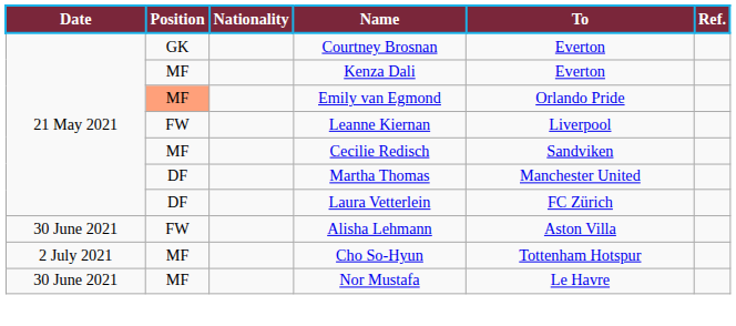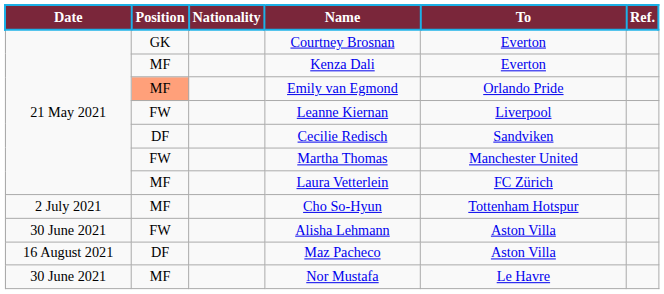 <table class="wikitable" style="text-align:center; font-size:90%; ">
 <tr>
 <th style="background:#7A263A;color:white;border:2px solid #1BB1E7; width:120px;">Date</th>
 <th style="background:#7A263A;color:white;border:2px solid #1BB1E7; width:50px;">Position</th>
 <th style="background:#7A263A;color:white;border:2px solid #1BB1E7; width:50px;">Nationality</th>
 <th style="background:#7A263A;color:white;border:2px solid #1BB1E7; width:150px;">Name</th>
 <th style="background:#7A263A;color:white;border:2px solid #1BB1E7; width:200px;">To</th>
 <th style="background:#7A263A;color:white;border:2px solid #1BB1E7; width:25px;">Ref.</th>
 </tr>
 <tr>
 <td rowspan="7">21 May 2021</td>
 <td>GK</td>
 <td></td>
 <td><a href='#'>Courtney Brosnan</a></td>
 <td> <a href='#'>Everton</a></td>
 <td></td>
 </tr>
 <tr>
 <td>MF</td>
 <td></td>
 <td><a href='#'>Kenza Dali</a></td>
 <td> <a href='#'>Everton</a></td>
 <td></td>
 </tr>
 <tr>
 <td style="background: lightsalmon;">MF</td>
 <td></td>
 <td><a href='#'>Emily van Egmond</a></td>
 <td> <a href='#'>Orlando Pride</a></td>
 <td></td>
 </tr>
 <tr>
 <td>FW</td>
 <td></td>
 <td><a href='#'>Leanne Kiernan</a></td>
 <td> <a href='#'>Liverpool</a></td>
 <td></td>
 </tr>
 <tr>
-<td>MF</td>
+<td>DF</td>
 <td></td>
 <td><a href='#'>Cecilie Redisch</a></td>
 <td> <a href='#'>Sandviken</a></td>
 <td></td>
 </tr>
 <tr>
-<td>DF</td>
+<td>FW</td>
 <td></td>
 <td><a href='#'>Martha Thomas</a></td>
 <td> <a href='#'>Manchester United</a></td>
 <td></td>
 </tr>
 <tr>
-<td>DF</td>
+<td>MF</td>
 <td></td>
 <td><a href='#'>Laura Vetterlein</a></td>
 <td> <a href='#'>FC Zürich</a></td>
-<td></td>
-</tr>
-<tr>
-<td>30 June 2021</td>
-<td>FW</td>
-<td></td>
-<td><a href='#'>Alisha Lehmann</a></td>
-<td> <a href='#'>Aston Villa</a></td>
 <td></td>
 </tr>
 <tr>
 <td>2 July 2021</td>
 <td>MF</td>
 <td></td>
 <td><a href='#'>Cho So-Hyun</a></td>
 <td> <a href='#'>Tottenham Hotspur</a></td>
 <td></td>
 </tr>
 <tr>
 <td>30 June 2021</td>
+<td>FW</td>
+<td></td>
+<td><a href='#'>Alisha Lehmann</a></td>
+<td> <a href='#'>Aston Villa</a></td>
+<td></td>
+</tr>
+<tr>
+<td>16 August 2021</td>
+<td>DF</td>
+<td></td>
+<td><a href='#'>Maz Pacheco</a></td>
+<td> <a href='#'>Aston Villa</a></td>
+<td></td>
+</tr>
+<tr>
+<td>30 June 2021</td>
 <td>MF</td>
 <td></td>
 <td><a href='#'>Nor Mustafa</a></td>
 <td> <a href='#'>Le Havre</a></td>
 <td></td>
 </tr>
 </table>
